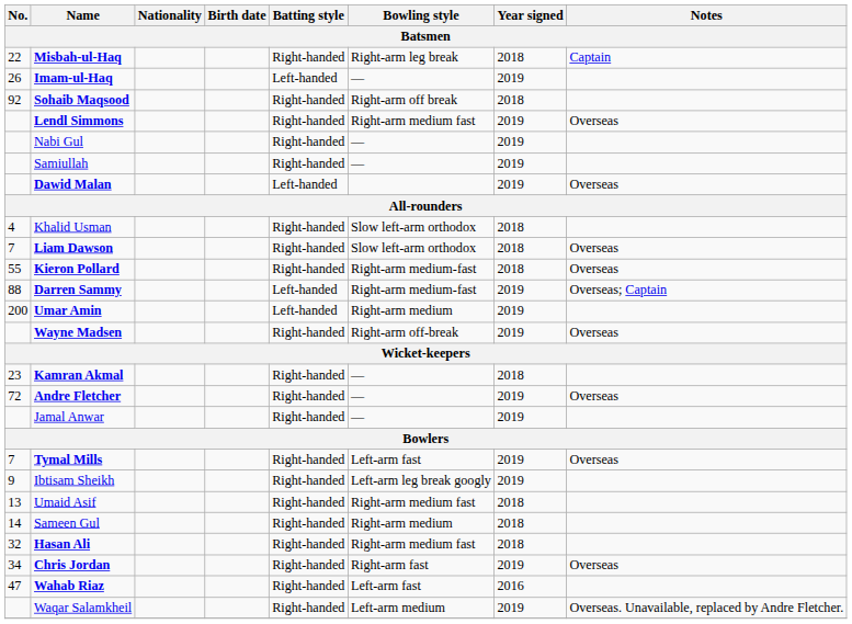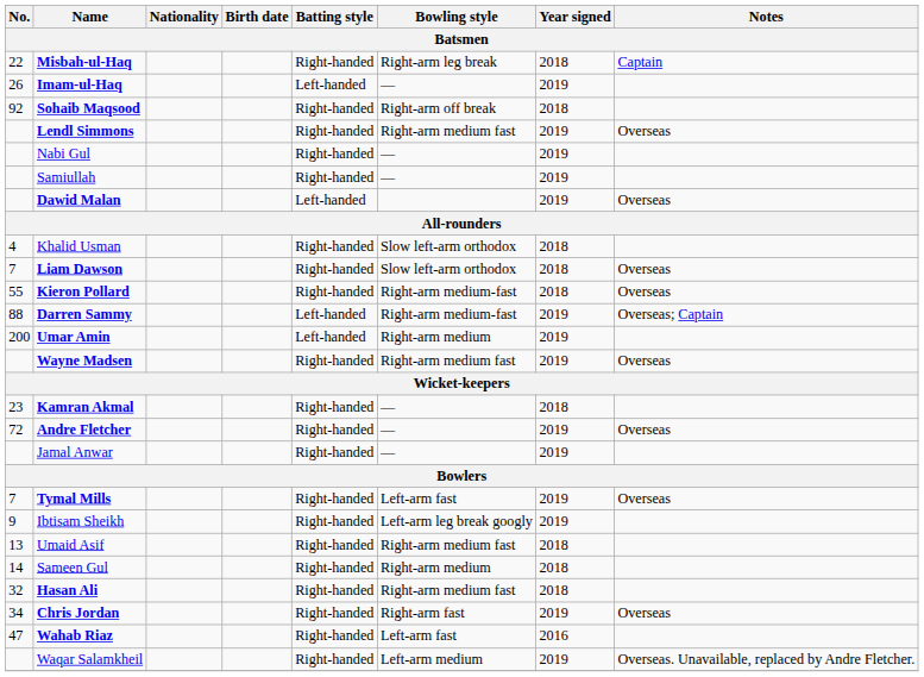 <table class="wikitable">
 <tr>
 <th>No.</th>
 <th>Name</th>
 <th>Nationality</th>
 <th>Birth date</th>
 <th>Batting style</th>
 <th>Bowling style</th>
 <th>Year signed</th>
 <th>Notes</th>
 </tr>
 <tr>
 <th colspan="8">Batsmen</th>
 </tr>
 <tr>
 <td>22</td>
 <td><strong><a href='#'>Misbah-ul-Haq</a></strong></td>
 <td></td>
 <td></td>
 <td>Right-handed</td>
 <td>Right-arm leg break</td>
 <td>2018</td>
 <td><a href='#'>Captain</a></td>
 </tr>
 <tr>
 <td>26</td>
 <td><strong><a href='#'>Imam-ul-Haq</a></strong></td>
 <td></td>
 <td></td>
 <td>Left-handed</td>
 <td>—</td>
 <td>2019</td>
 <td></td>
 </tr>
 <tr>
 <td>92</td>
 <td><strong><a href='#'>Sohaib Maqsood</a></strong></td>
 <td></td>
 <td></td>
 <td>Right-handed</td>
 <td>Right-arm off break</td>
 <td>2018</td>
 <td></td>
 </tr>
 <tr>
 <td></td>
 <td><strong><a href='#'>Lendl Simmons</a></strong></td>
 <td></td>
 <td></td>
 <td>Right-handed</td>
 <td>Right-arm medium fast</td>
 <td>2019</td>
 <td>Overseas</td>
 </tr>
 <tr>
 <td></td>
 <td><a href='#'>Nabi Gul</a></td>
 <td></td>
 <td></td>
 <td>Right-handed</td>
 <td>—</td>
 <td>2019</td>
 <td></td>
 </tr>
 <tr>
 <td></td>
 <td><a href='#'>Samiullah</a></td>
 <td></td>
 <td></td>
 <td>Right-handed</td>
 <td>—</td>
 <td>2019</td>
 <td></td>
 </tr>
 <tr>
 <td></td>
 <td><strong><a href='#'>Dawid Malan</a></strong></td>
 <td></td>
 <td></td>
 <td>Left-handed</td>
 <td></td>
 <td>2019</td>
 <td>Overseas</td>
 </tr>
 <tr>
 <th colspan="8">All-rounders</th>
 </tr>
 <tr>
 <td>4</td>
 <td><a href='#'>Khalid Usman</a></td>
 <td></td>
 <td></td>
 <td>Right-handed</td>
 <td>Slow left-arm orthodox</td>
 <td>2018</td>
 <td></td>
 </tr>
 <tr>
 <td>7</td>
 <td><strong><a href='#'>Liam Dawson</a></strong></td>
 <td></td>
 <td></td>
 <td>Right-handed</td>
 <td>Slow left-arm orthodox</td>
 <td>2018</td>
 <td>Overseas</td>
 </tr>
 <tr>
 <td>55</td>
 <td><strong><a href='#'>Kieron Pollard</a></strong></td>
 <td></td>
 <td></td>
 <td>Right-handed</td>
 <td>Right-arm medium-fast</td>
 <td>2018</td>
 <td>Overseas</td>
 </tr>
 <tr>
 <td>88</td>
 <td><strong><a href='#'>Darren Sammy</a></strong></td>
 <td></td>
 <td></td>
 <td>Left-handed</td>
 <td>Right-arm medium-fast</td>
 <td>2019</td>
 <td>Overseas; <a href='#'>Captain</a></td>
 </tr>
 <tr>
 <td>200</td>
 <td><strong><a href='#'>Umar Amin</a></strong></td>
 <td></td>
 <td></td>
 <td>Left-handed</td>
 <td>Right-arm medium</td>
 <td>2019</td>
 <td></td>
 </tr>
 <tr>
 <td></td>
 <td><strong><a href='#'>Wayne Madsen</a></strong></td>
 <td></td>
 <td></td>
 <td>Right-handed</td>
-<td>Right-arm off-break</td>
+<td>Right-arm medium fast</td>
 <td>2019</td>
 <td>Overseas</td>
 </tr>
 <tr>
 <th colspan="8">Wicket-keepers</th>
 </tr>
 <tr>
 <td>23</td>
 <td><strong><a href='#'>Kamran Akmal</a></strong></td>
 <td></td>
 <td></td>
 <td>Right-handed</td>
 <td>—</td>
 <td>2018</td>
 <td></td>
 </tr>
 <tr>
 <td>72</td>
 <td><strong><a href='#'>Andre Fletcher</a></strong></td>
 <td></td>
 <td></td>
 <td>Right-handed</td>
 <td>—</td>
 <td>2019</td>
 <td>Overseas</td>
 </tr>
 <tr>
 <td></td>
 <td><a href='#'>Jamal Anwar</a></td>
 <td></td>
 <td></td>
 <td>Right-handed</td>
 <td>—</td>
 <td>2019</td>
 <td></td>
 </tr>
 <tr>
 <th colspan="8">Bowlers</th>
 </tr>
 <tr>
 <td>7</td>
 <td><strong><a href='#'>Tymal Mills</a></strong></td>
 <td></td>
 <td></td>
 <td>Right-handed</td>
 <td>Left-arm fast</td>
 <td>2019</td>
 <td>Overseas</td>
 </tr>
 <tr>
 <td>9</td>
 <td><a href='#'>Ibtisam Sheikh</a></td>
 <td></td>
 <td></td>
 <td>Right-handed</td>
 <td>Left-arm leg break googly</td>
 <td>2019</td>
 <td></td>
 </tr>
 <tr>
 <td>13</td>
 <td><a href='#'>Umaid Asif</a></td>
 <td></td>
 <td></td>
 <td>Right-handed</td>
 <td>Right-arm medium fast</td>
 <td>2018</td>
 <td></td>
 </tr>
 <tr>
 <td>14</td>
 <td><a href='#'>Sameen Gul</a></td>
 <td></td>
 <td></td>
 <td>Right-handed</td>
 <td>Right-arm medium</td>
 <td>2018</td>
 <td></td>
 </tr>
 <tr>
 <td>32</td>
 <td><strong><a href='#'>Hasan Ali</a></strong></td>
 <td></td>
 <td></td>
 <td>Right-handed</td>
 <td>Right-arm medium fast</td>
 <td>2018</td>
 <td></td>
 </tr>
 <tr>
 <td>34</td>
 <td><strong><a href='#'>Chris Jordan</a></strong></td>
 <td></td>
 <td></td>
 <td>Right-handed</td>
 <td>Right-arm fast</td>
 <td>2019</td>
 <td>Overseas</td>
 </tr>
 <tr>
 <td>47</td>
 <td><strong><a href='#'>Wahab Riaz</a></strong></td>
 <td></td>
 <td></td>
 <td>Right-handed</td>
 <td>Left-arm fast</td>
 <td>2016</td>
 <td></td>
 </tr>
 <tr>
 <td></td>
 <td><a href='#'>Waqar Salamkheil</a></td>
 <td></td>
 <td></td>
 <td>Right-handed</td>
 <td>Left-arm medium</td>
 <td>2019</td>
 <td>Overseas. Unavailable, replaced by Andre Fletcher.</td>
 </tr>
 <tr>
 </tr>
 </table>
